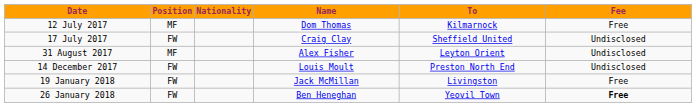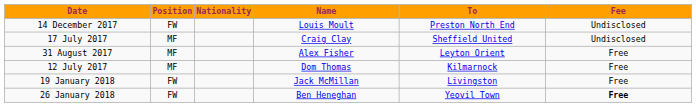 <table class="wikitable"  style="text-align:center; font-size:90%; ">
 <tr>
 <th style="background:#ffa000; color:#98285c; width:200px;">Date</th>
 <th style="background:#ffa000; color:#98285c; width:50px;">Position</th>
 <th style="background:#ffa000; color:#98285c; width:50px;">Nationality</th>
 <th style="background:#ffa000; color:#98285c; width:200px;">Name</th>
 <th style="background:#ffa000; color:#98285c; width:200px;">To</th>
 <th style="background:#ffa000; color:#98285c; width:200px;">Fee</th>
 </tr>
 <tr>
-<td>12 July 2017</td>
-<td>MF</td>
+<td>14 December 2017</td>
+<td>FW</td>
 <td></td>
-<td><a href='#'>Dom Thomas</a></td>
-<td><a href='#'>Kilmarnock</a></td>
-<td>Free</td>
+<td><a href='#'>Louis Moult</a></td>
+<td><a href='#'>Preston North End</a></td>
+<td>Undisclosed</td>
 </tr>
 <tr>
 <td>17 July 2017</td>
-<td>FW</td>
+<td>MF</td>
 <td></td>
 <td><a href='#'>Craig Clay</a></td>
 <td><a href='#'>Sheffield United</a></td>
 <td>Undisclosed</td>
 </tr>
 <tr>
 <td>31 August 2017</td>
 <td>MF</td>
 <td></td>
 <td><a href='#'>Alex Fisher</a></td>
 <td><a href='#'>Leyton Orient</a></td>
-<td>Undisclosed</td>
+<td>Free</td>
 </tr>
 <tr>
-<td>14 December 2017</td>
-<td>FW</td>
+<td>12 July 2017</td>
+<td>MF</td>
 <td></td>
-<td><a href='#'>Louis Moult</a></td>
-<td><a href='#'>Preston North End</a></td>
-<td>Undisclosed</td>
+<td><a href='#'>Dom Thomas</a></td>
+<td><a href='#'>Kilmarnock</a></td>
+<td>Free</td>
 </tr>
 <tr>
 <td>19 January 2018</td>
 <td>FW</td>
 <td></td>
 <td><a href='#'>Jack McMillan</a></td>
 <td><a href='#'>Livingston</a></td>
 <td>Free</td>
 </tr>
 <tr>
 <td>26 January 2018</td>
 <td>FW</td>
 <td></td>
 <td><a href='#'>Ben Heneghan</a></td>
 <td><a href='#'>Yeovil Town</a></td>
 <td><strong>Free</strong></td>
 </tr>
 </table>
